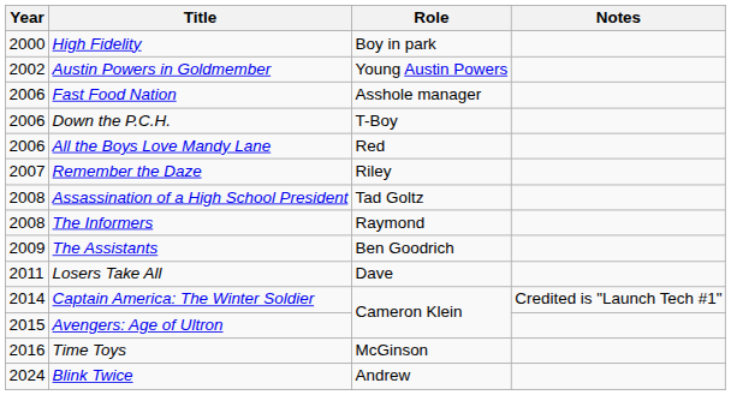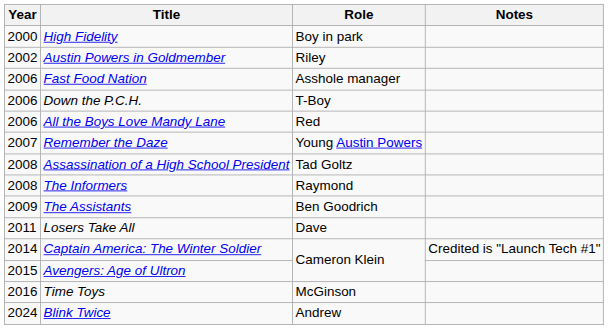 <table class="wikitable sortable">
 <tr>
 <th>Year</th>
 <th>Title</th>
 <th>Role</th>
 <th class="unsortable">Notes</th>
 </tr>
 <tr>
 <td>2000</td>
 <td><a href='#'><em>High Fidelity</em></a></td>
 <td>Boy in park</td>
 <td></td>
 </tr>
 <tr>
 <td>2002</td>
 <td><em><a href='#'>Austin Powers in Goldmember</a></em></td>
-<td>Young <a href='#'>Austin Powers</a></td>
+<td>Riley</td>
 <td></td>
 </tr>
 <tr>
 <td>2006</td>
 <td><a href='#'><em>Fast Food Nation</em></a></td>
 <td>Asshole manager</td>
 <td></td>
 </tr>
 <tr>
 <td>2006</td>
 <td><em>Down the P.C.H.</em></td>
 <td>T-Boy</td>
 <td></td>
 </tr>
 <tr>
 <td>2006</td>
 <td><em><a href='#'>All the Boys Love Mandy Lane</a></em></td>
 <td>Red</td>
 <td></td>
 </tr>
 <tr>
 <td>2007</td>
 <td><em><a href='#'>Remember the Daze</a></em></td>
-<td>Riley</td>
+<td>Young <a href='#'>Austin Powers</a></td>
 <td></td>
 </tr>
 <tr>
 <td>2008</td>
 <td><em><a href='#'>Assassination of a High School President</a></em></td>
 <td>Tad Goltz</td>
 <td></td>
 </tr>
 <tr>
 <td>2008</td>
 <td><a href='#'><em>The Informers</em></a></td>
 <td>Raymond</td>
 <td></td>
 </tr>
 <tr>
 <td>2009</td>
 <td><em><a href='#'>The Assistants</a></em></td>
 <td>Ben Goodrich</td>
 <td></td>
 </tr>
 <tr>
 <td>2011</td>
 <td><em>Losers Take All</em></td>
 <td>Dave</td>
 <td></td>
 </tr>
 <tr>
 <td>2014</td>
 <td><em><a href='#'>Captain America: The Winter Soldier</a></em></td>
 <td rowspan=2>Cameron Klein</td>
 <td>Credited is "Launch Tech #1"</td>
 </tr>
 <tr>
 <td>2015</td>
 <td><em><a href='#'>Avengers: Age of Ultron</a></em></td>
 <td></td>
 </tr>
 <tr>
 <td>2016</td>
 <td><em>Time Toys</em></td>
 <td>McGinson</td>
 <td></td>
 </tr>
 <tr>
 <td>2024</td>
 <td><em><a href='#'>Blink Twice</a></em></td>
 <td>Andrew</td>
 <td></td>
 </tr>
 </table>
